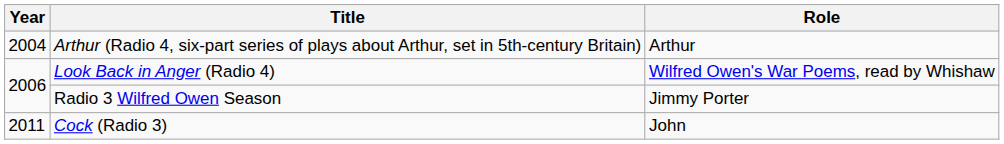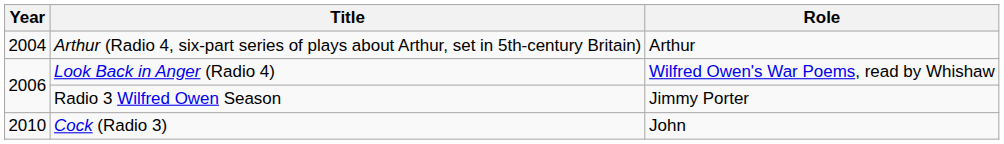 <table class="wikitable">
 <tr>
 <th>Year</th>
 <th>Title</th>
 <th>Role</th>
 </tr>
 <tr>
 <td>2004</td>
 <td><em>Arthur</em> (Radio 4, six-part series of plays about Arthur, set in 5th-century Britain)</td>
 <td>Arthur</td>
 </tr>
 <tr>
 <td rowspan="2">2006</td>
 <td><em><a href='#'>Look Back in Anger</a></em> (Radio 4)</td>
 <td><a href='#'>Wilfred Owen's War Poems</a>, read by Whishaw</td>
 </tr>
 <tr>
 <td>Radio 3 <a href='#'>Wilfred Owen</a> Season</td>
 <td>Jimmy Porter</td>
 </tr>
 <tr>
-<td>2011</td>
+<td>2010</td>
 <td><em><a href='#'>Cock</a></em> (Radio 3)</td>
 <td>John</td>
 </tr>
 </table>
